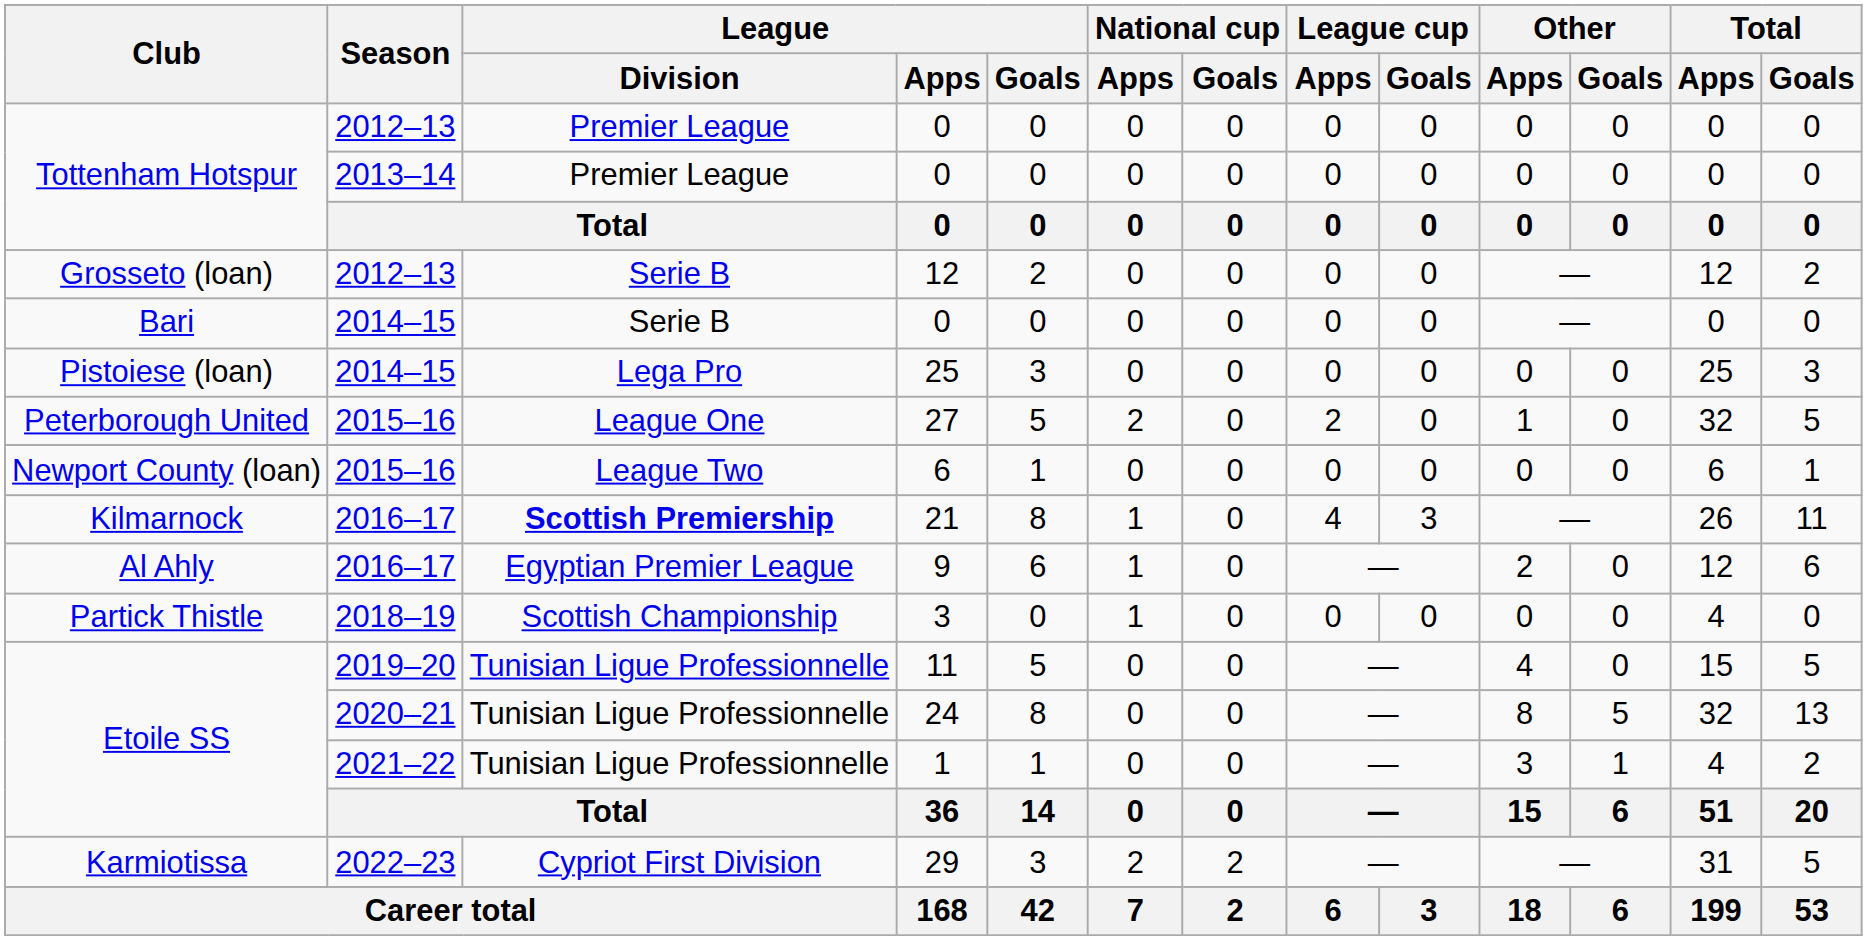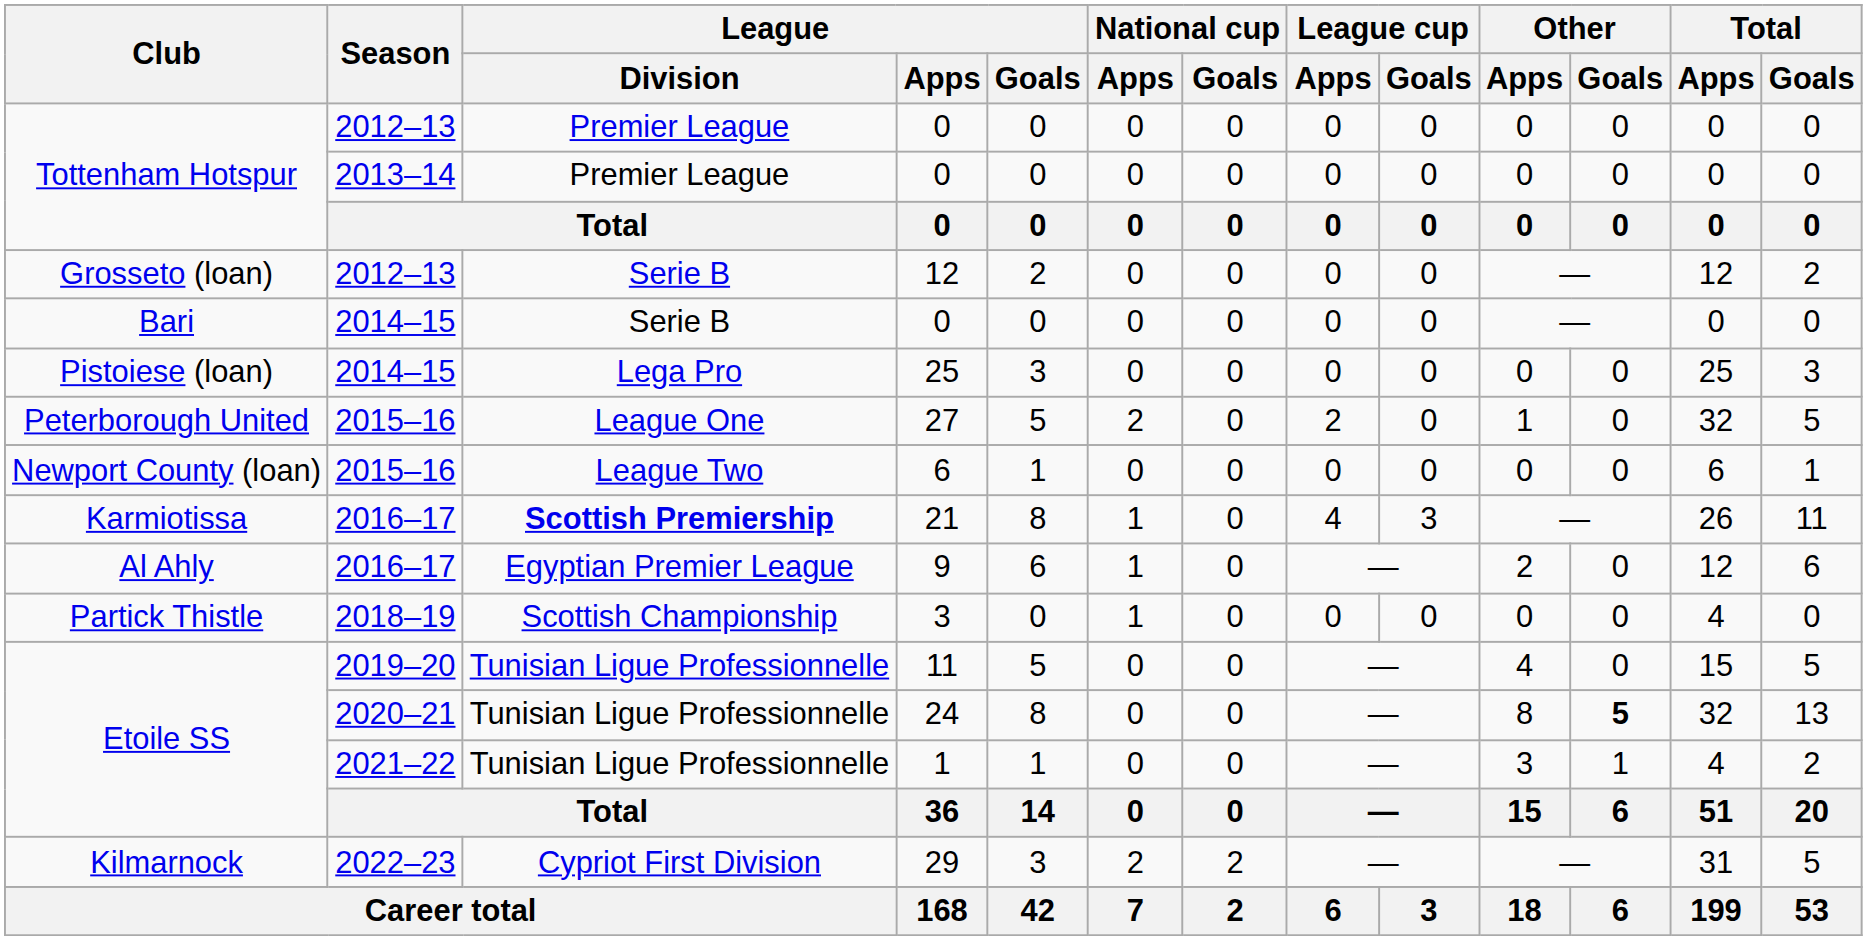 <table class="wikitable" style="text-align:center">
 <tr>
 <th rowspan="2">Club</th>
 <th rowspan="2">Season</th>
 <th colspan="3">League</th>
 <th colspan="2">National cup</th>
 <th colspan="2">League cup</th>
 <th colspan="2">Other</th>
 <th colspan="2">Total</th>
 </tr>
 <tr>
 <th>Division</th>
 <th>Apps</th>
 <th>Goals</th>
 <th>Apps</th>
 <th>Goals</th>
 <th>Apps</th>
 <th>Goals</th>
 <th>Apps</th>
 <th>Goals</th>
 <th>Apps</th>
 <th>Goals</th>
 </tr>
 <tr>
 <td rowspan="3"><a href='#'>Tottenham Hotspur</a></td>
 <td><a href='#'>2012–13</a></td>
 <td><a href='#'>Premier League</a></td>
 <td>0</td>
 <td>0</td>
 <td>0</td>
 <td>0</td>
 <td>0</td>
 <td>0</td>
 <td>0</td>
 <td>0</td>
 <td>0</td>
 <td>0</td>
 </tr>
 <tr>
 <td><a href='#'>2013–14</a></td>
 <td>Premier League</td>
 <td>0</td>
 <td>0</td>
 <td>0</td>
 <td>0</td>
 <td>0</td>
 <td>0</td>
 <td>0</td>
 <td>0</td>
 <td>0</td>
 <td>0</td>
 </tr>
 <tr>
 <th colspan="2">Total</th>
 <th>0</th>
 <th>0</th>
 <th>0</th>
 <th>0</th>
 <th>0</th>
 <th>0</th>
 <th>0</th>
 <th>0</th>
 <th>0</th>
 <th>0</th>
 </tr>
 <tr>
 <td><a href='#'>Grosseto</a> (loan)</td>
 <td><a href='#'>2012–13</a></td>
 <td><a href='#'>Serie B</a></td>
 <td>12</td>
 <td>2</td>
 <td>0</td>
 <td>0</td>
 <td>0</td>
 <td>0</td>
 <td colspan="2">—</td>
 <td>12</td>
 <td>2</td>
 </tr>
 <tr>
 <td><a href='#'>Bari</a></td>
 <td><a href='#'>2014–15</a></td>
 <td>Serie B</td>
 <td>0</td>
 <td>0</td>
 <td>0</td>
 <td>0</td>
 <td>0</td>
 <td>0</td>
 <td colspan="2">—</td>
 <td>0</td>
 <td>0</td>
 </tr>
 <tr>
 <td><a href='#'>Pistoiese</a> (loan)</td>
 <td><a href='#'>2014–15</a></td>
 <td><a href='#'>Lega Pro</a></td>
 <td>25</td>
 <td>3</td>
 <td>0</td>
 <td>0</td>
 <td>0</td>
 <td>0</td>
 <td>0</td>
 <td>0</td>
 <td>25</td>
 <td>3</td>
 </tr>
 <tr>
 <td><a href='#'>Peterborough United</a></td>
 <td><a href='#'>2015–16</a></td>
 <td><a href='#'>League One</a></td>
 <td>27</td>
 <td>5</td>
 <td>2</td>
 <td>0</td>
 <td>2</td>
 <td>0</td>
 <td>1</td>
 <td>0</td>
 <td>32</td>
 <td>5</td>
 </tr>
 <tr>
 <td><a href='#'>Newport County</a> (loan)</td>
 <td><a href='#'>2015–16</a></td>
 <td><a href='#'>League Two</a></td>
 <td>6</td>
 <td>1</td>
 <td>0</td>
 <td>0</td>
 <td>0</td>
 <td>0</td>
 <td>0</td>
 <td>0</td>
 <td>6</td>
 <td>1</td>
 </tr>
 <tr>
-<td><a href='#'>Kilmarnock</a></td>
+<td><a href='#'>Karmiotissa</a></td>
 <td><a href='#'>2016–17</a></td>
 <td><strong><a href='#'>Scottish Premiership</a></strong></td>
 <td>21</td>
 <td>8</td>
 <td>1</td>
 <td>0</td>
 <td>4</td>
 <td>3</td>
 <td colspan="2">—</td>
 <td>26</td>
 <td>11</td>
 </tr>
 <tr>
 <td><a href='#'>Al Ahly</a></td>
 <td><a href='#'>2016–17</a></td>
 <td><a href='#'>Egyptian Premier League</a></td>
 <td>9</td>
 <td>6</td>
 <td>1</td>
 <td>0</td>
 <td colspan="2">—</td>
 <td>2</td>
 <td>0</td>
 <td>12</td>
 <td>6</td>
 </tr>
 <tr>
 <td><a href='#'>Partick Thistle</a></td>
 <td><a href='#'>2018–19</a></td>
 <td><a href='#'>Scottish Championship</a></td>
 <td>3</td>
 <td>0</td>
 <td>1</td>
 <td>0</td>
 <td>0</td>
 <td>0</td>
 <td>0</td>
 <td>0</td>
 <td>4</td>
 <td>0</td>
 </tr>
 <tr>
 <td rowspan="4"><a href='#'>Etoile SS</a></td>
 <td><a href='#'>2019–20</a></td>
 <td><a href='#'>Tunisian Ligue Professionnelle</a></td>
 <td>11</td>
 <td>5</td>
 <td>0</td>
 <td>0</td>
 <td colspan="2">—</td>
 <td>4</td>
 <td>0</td>
 <td>15</td>
 <td>5</td>
 </tr>
 <tr>
 <td><a href='#'>2020–21</a></td>
 <td>Tunisian Ligue Professionnelle</td>
 <td>24</td>
 <td>8</td>
 <td>0</td>
 <td>0</td>
 <td colspan="2">—</td>
 <td>8</td>
-<td>5</td>
+<td><strong>5</strong></td>
 <td>32</td>
 <td>13</td>
 </tr>
 <tr>
 <td><a href='#'>2021–22</a></td>
 <td>Tunisian Ligue Professionnelle</td>
 <td>1</td>
 <td>1</td>
 <td>0</td>
 <td>0</td>
 <td colspan="2">—</td>
 <td>3</td>
 <td>1</td>
 <td>4</td>
 <td>2</td>
 </tr>
 <tr>
 <th colspan="2">Total</th>
 <th>36</th>
 <th>14</th>
 <th>0</th>
 <th>0</th>
 <th colspan="2">—</th>
 <th>15</th>
 <th>6</th>
 <th>51</th>
 <th>20</th>
 </tr>
 <tr>
-<td><a href='#'>Karmiotissa</a></td>
+<td><a href='#'>Kilmarnock</a></td>
 <td><a href='#'>2022–23</a></td>
 <td><a href='#'>Cypriot First Division</a></td>
 <td>29</td>
 <td>3</td>
 <td>2</td>
 <td>2</td>
 <td colspan="2">—</td>
 <td colspan="2">—</td>
 <td>31</td>
 <td>5</td>
 </tr>
 <tr>
 <th colspan="3">Career total</th>
 <th>168</th>
 <th>42</th>
 <th>7</th>
 <th>2</th>
 <th>6</th>
 <th>3</th>
 <th>18</th>
 <th>6</th>
 <th>199</th>
 <th>53</th>
 </tr>
 </table>
